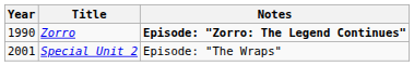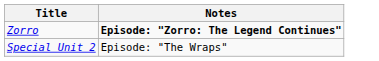 <table class="wikitable">
 <tr>
-<th>Year</th>
 <th>Title</th>
 <th>Notes</th>
 </tr>
 <tr>
-<td>1990</td>
 <td><em><a href='#'>Zorro</a></em></td>
 <td><strong>Episode: "Zorro: The Legend Continues"</strong></td>
 </tr>
 <tr>
-<td>2001</td>
 <td><em><a href='#'>Special Unit 2</a></em></td>
 <td>Episode: "The Wraps"</td>
 </tr>
 </table>
